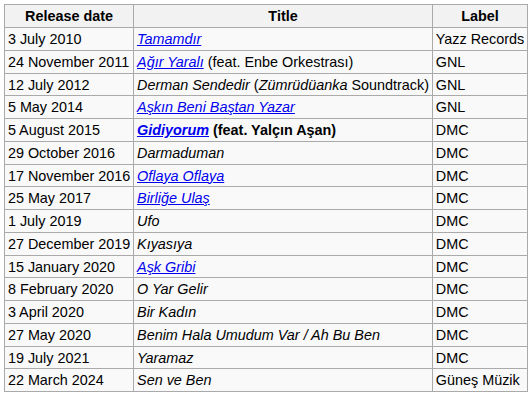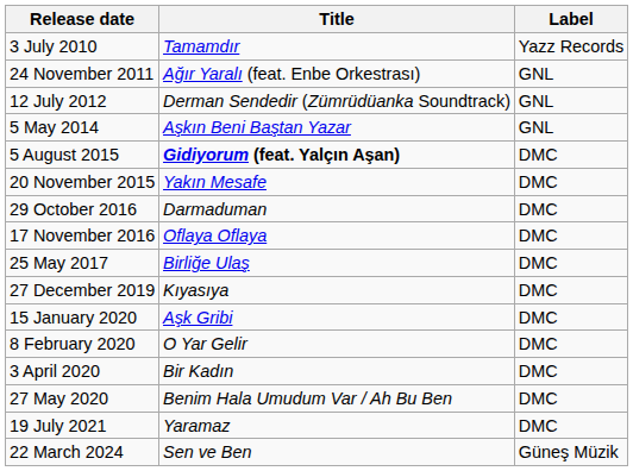 <table class="wikitable" style="font-size: 90%;">
 <tr>
 <th>Release date</th>
 <th>Title</th>
 <th>Label</th>
 </tr>
 <tr>
 <td>3 July 2010</td>
 <td><em><a href='#'>Tamamdır</a></em></td>
 <td>Yazz Records</td>
 </tr>
 <tr>
 <td>24 November 2011</td>
 <td><em><a href='#'>Ağır Yaralı</a></em> (feat. Enbe Orkestrası)</td>
 <td>GNL</td>
 </tr>
 <tr>
 <td>12 July 2012</td>
 <td><em>Derman Sendedir</em> (<em>Zümrüdüanka</em> Soundtrack)</td>
 <td>GNL</td>
 </tr>
 <tr>
 <td>5 May 2014</td>
 <td><em><a href='#'>Aşkın Beni Baştan Yazar</a></em></td>
 <td>GNL</td>
 </tr>
 <tr>
 <td>5 August 2015</td>
 <td><strong><em><a href='#'>Gidiyorum</a></em> (feat. Yalçın Aşan)</strong></td>
 <td>DMC</td>
 </tr>
 <tr>
+<td>20 November 2015</td>
+<td><em><a href='#'>Yakın Mesafe</a></em></td>
+<td>DMC</td>
+</tr>
+<tr>
 <td>29 October 2016</td>
 <td><em>Darmaduman</em></td>
 <td>DMC</td>
 </tr>
 <tr>
 <td>17 November 2016</td>
 <td><em><a href='#'>Oflaya Oflaya</a></em></td>
 <td>DMC</td>
 </tr>
 <tr>
 <td>25 May 2017</td>
 <td><em><a href='#'>Birliğe Ulaş</a></em></td>
-<td>DMC</td>
-</tr>
-<tr>
-<td>1 July 2019</td>
-<td><em>Ufo</em></td>
 <td>DMC</td>
 </tr>
 <tr>
 <td>27 December 2019</td>
 <td><em>Kıyasıya</em></td>
 <td>DMC</td>
 </tr>
 <tr>
 <td>15 January 2020</td>
 <td><em><a href='#'>Aşk Gribi</a></em></td>
 <td>DMC</td>
 </tr>
 <tr>
 <td>8 February 2020</td>
 <td><em>O Yar Gelir</em></td>
 <td>DMC</td>
 </tr>
 <tr>
 <td>3 April 2020</td>
 <td><em>Bir Kadın</em></td>
 <td>DMC</td>
 </tr>
 <tr>
 <td>27 May 2020</td>
 <td><em>Benim Hala Umudum Var / Ah Bu Ben</em></td>
 <td>DMC</td>
 </tr>
 <tr>
 <td>19 July 2021</td>
 <td><em>Yaramaz</em></td>
 <td>DMC</td>
 </tr>
 <tr>
 <td>22 March 2024</td>
 <td><em>Sen ve Ben</em></td>
 <td>Güneş Müzik</td>
 </tr>
 <tr>
 </tr>
 </table>
